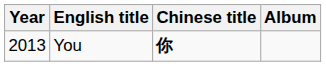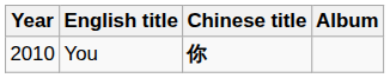 <table class="wikitable">
 <tr>
 <th>Year</th>
 <th>English title</th>
 <th>Chinese title</th>
 <th>Album</th>
 </tr>
 <tr>
-<td>2013</td>
+<td>2010</td>
 <td>You</td>
 <td><strong>你</strong></td>
 <td></td>
 </tr>
 </table>
